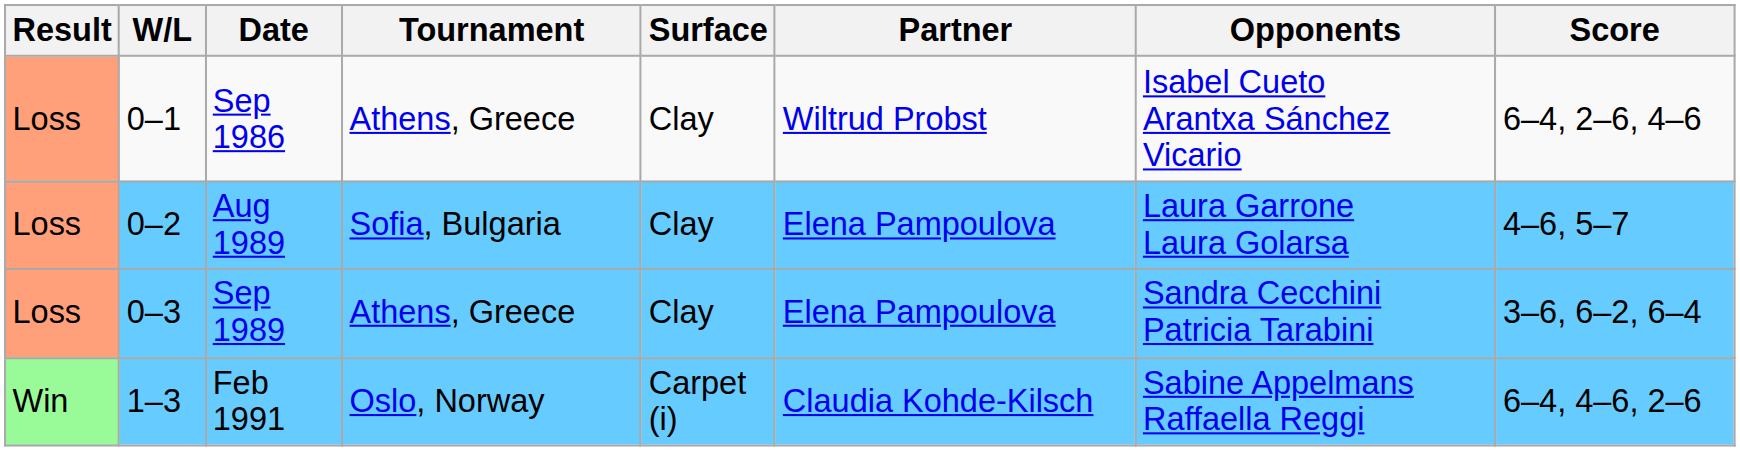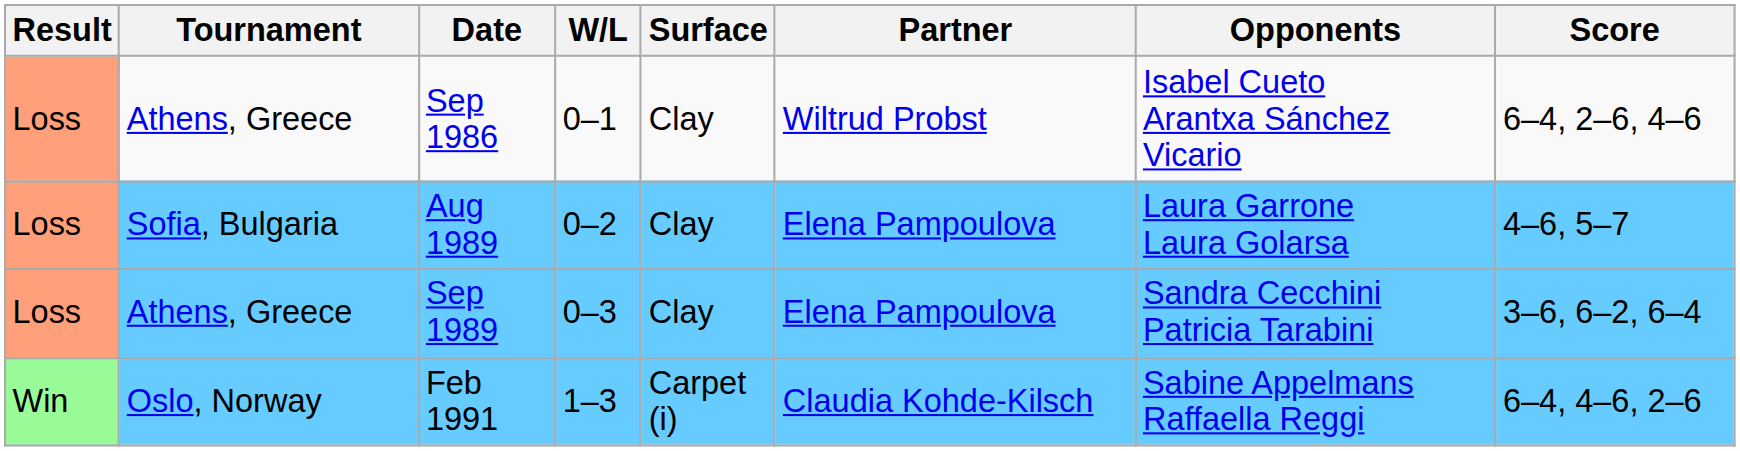 <table class="sortable wikitable">
 <tr>
 <th style="width:40px">Result</th>
+<th style="width:140px">Tournament</th>
+<th style="width:60px">Date</th>
 <th style="width:35px" class="unsortable">W/L</th>
-<th style="width:60px">Date</th>
-<th style="width:140px">Tournament</th>
 <th style="width:50px">Surface</th>
 <th style="width:170px">Partner</th>
 <th style="width:170px">Opponents</th>
 <th style="width:110px" class="unsortable">Score</th>
 </tr>
 <tr>
 <td style="background:#ffa07a;">Loss</td>
+<td><a href='#'>Athens</a>, Greece</td>
+<td><a href='#'>Sep 1986</a></td>
 <td>0–1</td>
-<td><a href='#'>Sep 1986</a></td>
-<td><a href='#'>Athens</a>, Greece</td>
 <td>Clay</td>
 <td> <a href='#'>Wiltrud Probst</a></td>
 <td> <a href='#'>Isabel Cueto</a> <br>  <a href='#'>Arantxa Sánchez Vicario</a></td>
 <td>6–4, 2–6, 4–6</td>
 </tr>
 <tr style="background:#66ccff;">
 <td style="background:#ffa07a;">Loss</td>
+<td><a href='#'>Sofia</a>, Bulgaria</td>
+<td><a href='#'>Aug 1989</a></td>
 <td>0–2</td>
-<td><a href='#'>Aug 1989</a></td>
-<td><a href='#'>Sofia</a>, Bulgaria</td>
 <td>Clay</td>
 <td> <a href='#'>Elena Pampoulova</a></td>
 <td> <a href='#'>Laura Garrone</a> <br>  <a href='#'>Laura Golarsa</a></td>
 <td>4–6, 5–7</td>
 </tr>
 <tr style="background:#66ccff;">
 <td style="background:#ffa07a;">Loss</td>
+<td><a href='#'>Athens</a>, Greece</td>
+<td><a href='#'>Sep 1989</a></td>
 <td>0–3</td>
-<td><a href='#'>Sep 1989</a></td>
-<td><a href='#'>Athens</a>, Greece</td>
 <td>Clay</td>
 <td> <a href='#'>Elena Pampoulova</a></td>
 <td> <a href='#'>Sandra Cecchini</a> <br>  <a href='#'>Patricia Tarabini</a></td>
 <td>3–6, 6–2, 6–4</td>
 </tr>
 <tr style="background:#66ccff;">
 <td style="background:#98fb98;">Win</td>
+<td><a href='#'>Oslo</a>, Norway</td>
+<td>Feb 1991</td>
 <td>1–3</td>
-<td>Feb 1991</td>
-<td><a href='#'>Oslo</a>, Norway</td>
 <td>Carpet (i)</td>
 <td> <a href='#'>Claudia Kohde-Kilsch</a></td>
 <td> <a href='#'>Sabine Appelmans</a> <br>  <a href='#'>Raffaella Reggi</a></td>
 <td>6–4, 4–6, 2–6</td>
 </tr>
 </table>
